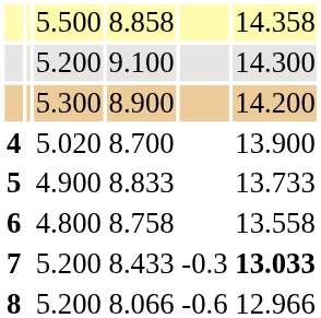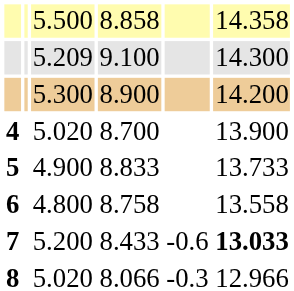 <table>
 <tr style="background: #fffcaf">
 <th scope=row style="text-align:center"></th>
 <td align=left></td>
 <td>5.500</td>
 <td>8.858</td>
 <td></td>
 <td>14.358</td>
 </tr>
 <tr style="background: #e5e5e5">
 <th scope=row style="text-align:center"></th>
 <td align=left></td>
-<td>5.200</td>
+<td>5.209</td>
 <td>9.100</td>
 <td></td>
 <td>14.300</td>
 </tr>
 <tr style="background: #eecc99">
 <th scope=row style="text-align:center"></th>
 <td align=left></td>
 <td>5.300</td>
 <td>8.900</td>
 <td></td>
 <td>14.200</td>
 </tr>
 <tr>
 <th scope=row style="text-align:center">4</th>
 <td align=left></td>
 <td>5.020</td>
 <td>8.700</td>
 <td></td>
 <td>13.900</td>
 </tr>
 <tr>
 <th scope=row style="text-align:center">5</th>
 <td align=left></td>
 <td>4.900</td>
 <td>8.833</td>
 <td></td>
 <td>13.733</td>
 </tr>
 <tr>
 <th scope=row style="text-align:center">6</th>
 <td align=left></td>
 <td>4.800</td>
 <td>8.758</td>
 <td></td>
 <td>13.558</td>
 </tr>
 <tr>
 <th scope=row style="text-align:center">7</th>
 <td align=left></td>
 <td>5.200</td>
 <td>8.433</td>
-<td>-0.3</td>
+<td>-0.6</td>
 <td><strong>13.033</strong></td>
 </tr>
 <tr>
 <th scope=row style="text-align:center">8</th>
 <td align=left></td>
-<td>5.200</td>
+<td>5.020</td>
 <td>8.066</td>
-<td>-0.6</td>
+<td>-0.3</td>
 <td>12.966</td>
 </tr>
 </table>
